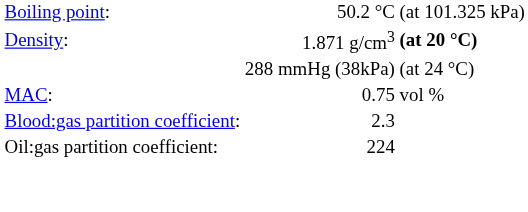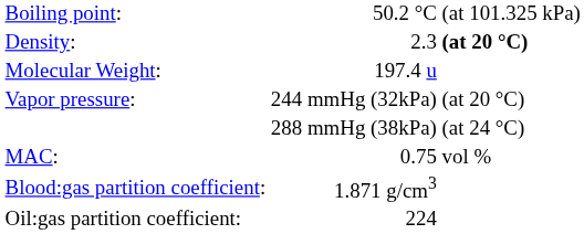 <table>
 <tr>
 <td><a href='#'>Boiling point</a>:</td>
 <td align=right>50.2 °C</td>
 <td>(at 101.325 kPa)</td>
 </tr>
 <tr>
 <td><a href='#'>Density</a>:</td>
-<td align=right>1.871 g/cm<sup>3</sup></td>
+<td align=right>2.3</td>
 <td><strong>(at 20 °C)</strong></td>
+</tr>
+<tr>
+<td><a href='#'>Molecular Weight</a>:</td>
+<td align=right>197.4 <a href='#'>u</a></td>
+<td></td>
+</tr>
+<tr>
+<td><a href='#'>Vapor pressure</a>:</td>
+<td align=right>244 mmHg (32kPa)</td>
+<td>(at 20 °C)</td>
 </tr>
 <tr>
 <td></td>
 <td align=right>288 mmHg (38kPa)</td>
 <td>(at 24 °C)</td>
 </tr>
 <tr>
 <td><a href='#'>MAC</a>:</td>
 <td align=right>0.75</td>
 <td>vol %</td>
 </tr>
 <tr>
 <td><a href='#'>Blood:gas partition coefficient</a>:</td>
-<td align=right>2.3</td>
+<td align=right>1.871 g/cm<sup>3</sup></td>
 </tr>
 <tr>
 <td>Oil:gas partition coefficient:</td>
 <td align=right>224</td>
 </tr>
 </table>
